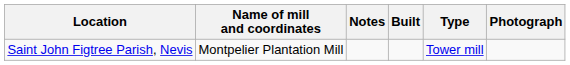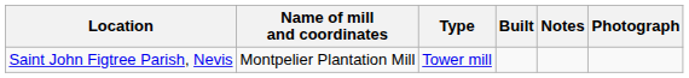 <table class="wikitable">
 <tr>
 <th>Location</th>
 <th>Name of mill<br>and coordinates</th>
+<th>Type</th>
+<th>Built</th>
 <th>Notes</th>
-<th>Built</th>
-<th>Type</th>
 <th>Photograph</th>
 </tr>
 <tr>
 <td><a href='#'>Saint John Figtree Parish</a>, <a href='#'>Nevis</a></td>
 <td>Montpelier Plantation Mill</td>
+<td><a href='#'>Tower mill</a></td>
 <td></td>
 <td></td>
-<td><a href='#'>Tower mill</a></td>
 <td></td>
 </tr>
 </table>
